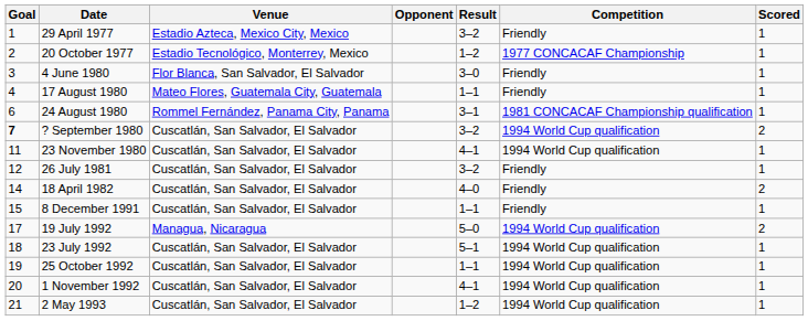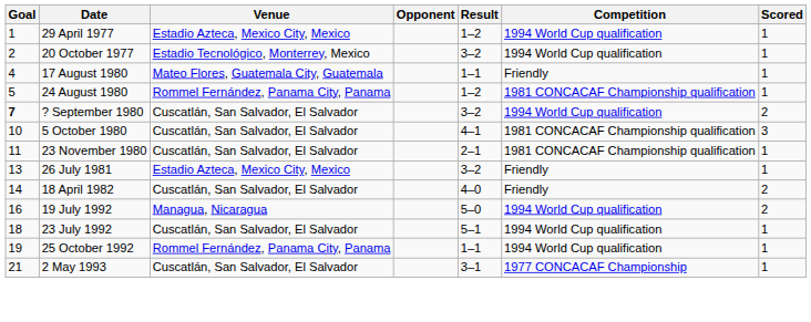 <table class="wikitable collapsible" style="font-size:85%; text-align:left; margin:auto;">
 <tr>
 <th>Goal</th>
 <th>Date</th>
 <th>Venue</th>
 <th>Opponent</th>
 <th>Result</th>
 <th>Competition</th>
 <th>Scored</th>
 </tr>
 <tr>
 <td>1</td>
 <td>29 April 1977</td>
 <td><a href='#'>Estadio Azteca</a>, <a href='#'>Mexico City</a>, <a href='#'>Mexico</a></td>
 <td></td>
-<td>3–2</td>
-<td>Friendly</td>
+<td>1–2</td>
+<td><a href='#'>1994 World Cup qualification</a></td>
 <td>1</td>
 </tr>
 <tr>
 <td>2</td>
 <td>20 October 1977</td>
 <td><a href='#'>Estadio Tecnológico</a>, <a href='#'>Monterrey</a>, Mexico</td>
 <td></td>
-<td>1–2</td>
-<td><a href='#'>1977 CONCACAF Championship</a></td>
-<td>1</td>
-</tr>
-<tr>
-<td>3</td>
-<td>4 June 1980</td>
-<td><a href='#'>Flor Blanca</a>, San Salvador, El Salvador</td>
-<td></td>
-<td>3–0</td>
-<td>Friendly</td>
+<td>3–2</td>
+<td>1994 World Cup qualification</td>
 <td>1</td>
 </tr>
 <tr>
 <td>4</td>
 <td>17 August 1980</td>
 <td><a href='#'>Mateo Flores</a>, <a href='#'>Guatemala City</a>, <a href='#'>Guatemala</a></td>
 <td></td>
 <td>1–1</td>
 <td>Friendly</td>
 <td>1</td>
 </tr>
 <tr>
-<td>6</td>
+<td>5</td>
 <td>24 August 1980</td>
 <td><a href='#'>Rommel Fernández</a>, <a href='#'>Panama City</a>, <a href='#'>Panama</a></td>
 <td></td>
-<td>3–1</td>
+<td>1–2</td>
 <td><a href='#'>1981 CONCACAF Championship qualification</a></td>
 <td>1</td>
 </tr>
 <tr>
 <td><strong>7</strong></td>
 <td>? September 1980</td>
 <td>Cuscatlán, San Salvador, El Salvador</td>
 <td></td>
 <td>3–2</td>
 <td><a href='#'>1994 World Cup qualification</a></td>
 <td>2</td>
 </tr>
 <tr>
+<td>10</td>
+<td>5 October 1980</td>
+<td>Cuscatlán, San Salvador, El Salvador</td>
+<td></td>
+<td>4–1</td>
+<td>1981 CONCACAF Championship qualification</td>
+<td>3</td>
+</tr>
+<tr>
 <td>11</td>
 <td>23 November 1980</td>
 <td>Cuscatlán, San Salvador, El Salvador</td>
 <td></td>
-<td>4–1</td>
-<td>1994 World Cup qualification</td>
+<td>2–1</td>
+<td>1981 CONCACAF Championship qualification</td>
 <td>1</td>
 </tr>
 <tr>
-<td>12</td>
+<td>13</td>
 <td>26 July 1981</td>
-<td>Cuscatlán, San Salvador, El Salvador</td>
+<td><a href='#'>Estadio Azteca</a>, <a href='#'>Mexico City</a>, <a href='#'>Mexico</a></td>
 <td></td>
 <td>3–2</td>
 <td>Friendly</td>
 <td>1</td>
 </tr>
 <tr>
 <td>14</td>
 <td>18 April 1982</td>
 <td>Cuscatlán, San Salvador, El Salvador</td>
 <td></td>
 <td>4–0</td>
 <td>Friendly</td>
 <td>2</td>
 </tr>
 <tr>
-<td>15</td>
-<td>8 December 1991</td>
-<td>Cuscatlán, San Salvador, El Salvador</td>
-<td></td>
-<td>1–1</td>
-<td>Friendly</td>
-<td>1</td>
-</tr>
-<tr>
-<td>17</td>
+<td>16</td>
 <td>19 July 1992</td>
 <td><a href='#'>Managua</a>, <a href='#'>Nicaragua</a></td>
 <td></td>
 <td>5–0</td>
 <td><a href='#'>1994 World Cup qualification</a></td>
 <td>2</td>
 </tr>
 <tr>
 <td>18</td>
 <td>23 July 1992</td>
 <td>Cuscatlán, San Salvador, El Salvador</td>
 <td></td>
 <td>5–1</td>
 <td>1994 World Cup qualification</td>
 <td>1</td>
 </tr>
 <tr>
 <td>19</td>
 <td>25 October 1992</td>
-<td>Cuscatlán, San Salvador, El Salvador</td>
+<td><a href='#'>Rommel Fernández</a>, <a href='#'>Panama City</a>, <a href='#'>Panama</a></td>
 <td></td>
 <td>1–1</td>
-<td>1994 World Cup qualification</td>
-<td>1</td>
-</tr>
-<tr>
-<td>20</td>
-<td>1 November 1992</td>
-<td>Cuscatlán, San Salvador, El Salvador</td>
-<td></td>
-<td>4–1</td>
 <td>1994 World Cup qualification</td>
 <td>1</td>
 </tr>
 <tr>
 <td>21</td>
 <td>2 May 1993</td>
 <td>Cuscatlán, San Salvador, El Salvador</td>
 <td></td>
-<td>1–2</td>
-<td>1994 World Cup qualification</td>
+<td>3–1</td>
+<td><a href='#'>1977 CONCACAF Championship</a></td>
 <td>1</td>
 </tr>
 </table>
